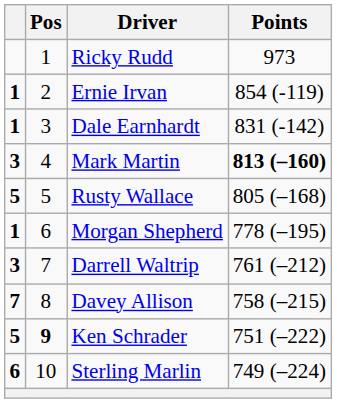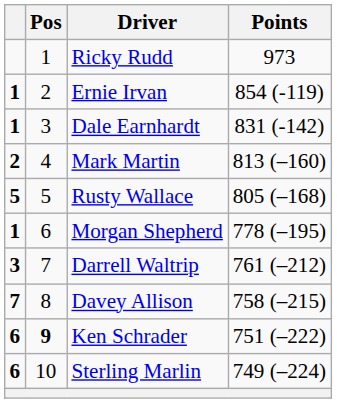 <table class="wikitable" style="font-size: 95%;">
 <tr>
 <th></th>
 <th>Pos</th>
 <th>Driver</th>
 <th>Points</th>
 </tr>
 <tr>
 <td align="left"></td>
 <td style="text-align:center;">1</td>
 <td><a href='#'>Ricky Rudd</a></td>
 <td style="text-align:center;">973</td>
 </tr>
 <tr>
 <td align="left">  <strong>1</strong></td>
 <td style="text-align:center;">2</td>
 <td><a href='#'>Ernie Irvan</a></td>
 <td style="text-align:center;">854 (-119)</td>
 </tr>
 <tr>
 <td align="left">  <strong>1</strong></td>
 <td style="text-align:center;">3</td>
 <td><a href='#'>Dale Earnhardt</a></td>
 <td style="text-align:center;">831 (-142)</td>
 </tr>
 <tr>
-<td align="left">  <strong>3</strong></td>
+<td align="left">  <strong>2</strong></td>
 <td style="text-align:center;">4</td>
 <td><a href='#'>Mark Martin</a></td>
-<td style="text-align:center;"><strong>813 (–160)</strong></td>
+<td style="text-align:center;">813 (–160)</td>
 </tr>
 <tr>
 <td align="left">  <strong>5</strong></td>
 <td style="text-align:center;">5</td>
 <td><a href='#'>Rusty Wallace</a></td>
 <td style="text-align:center;">805 (–168)</td>
 </tr>
 <tr>
 <td align="left">  <strong>1</strong></td>
 <td style="text-align:center;">6</td>
 <td><a href='#'>Morgan Shepherd</a></td>
 <td style="text-align:center;">778 (–195)</td>
 </tr>
 <tr>
 <td align="left">  <strong>3</strong></td>
 <td style="text-align:center;">7</td>
 <td><a href='#'>Darrell Waltrip</a></td>
 <td style="text-align:center;">761 (–212)</td>
 </tr>
 <tr>
 <td align="left">  <strong>7</strong></td>
 <td style="text-align:center;">8</td>
 <td><a href='#'>Davey Allison</a></td>
 <td style="text-align:center;">758 (–215)</td>
 </tr>
 <tr>
-<td align="left">  <strong>5</strong></td>
+<td align="left">  <strong>6</strong></td>
 <td style="text-align:center;"><strong>9</strong></td>
 <td><a href='#'>Ken Schrader</a></td>
 <td style="text-align:center;">751 (–222)</td>
 </tr>
 <tr>
 <td align="left">  <strong>6</strong></td>
 <td style="text-align:center;">10</td>
 <td><a href='#'>Sterling Marlin</a></td>
 <td style="text-align:center;">749 (–224)</td>
 </tr>
 <tr class="sortbottom">
 <th colspan="9"></th>
 </tr>
 </table>
